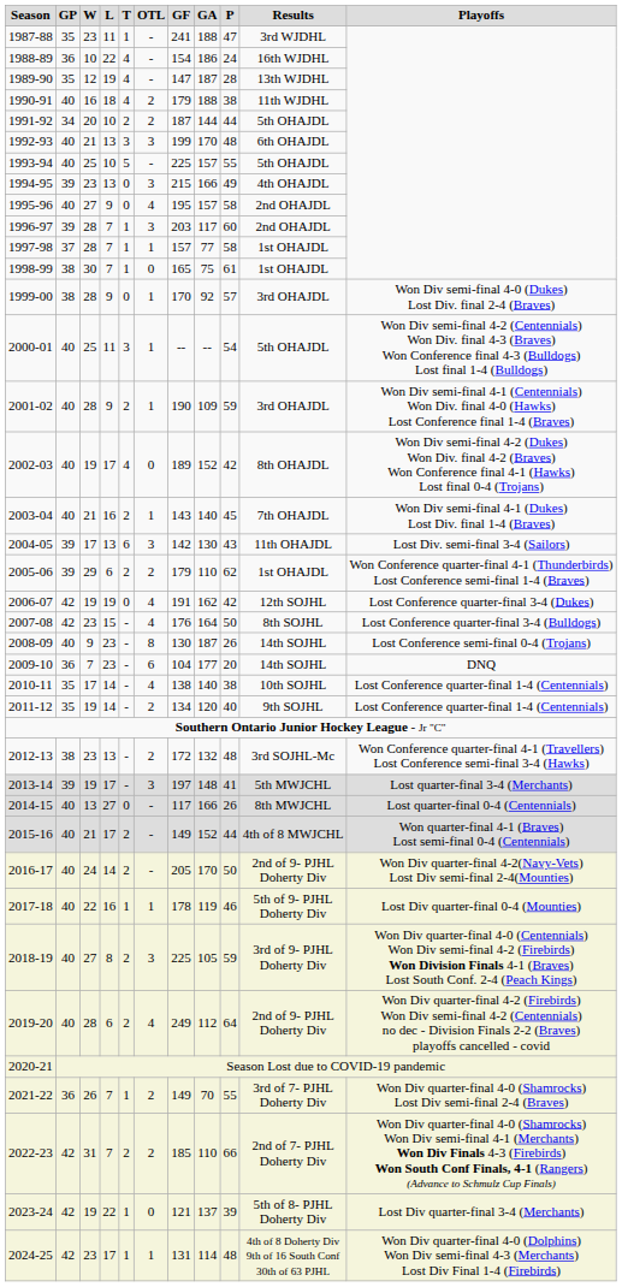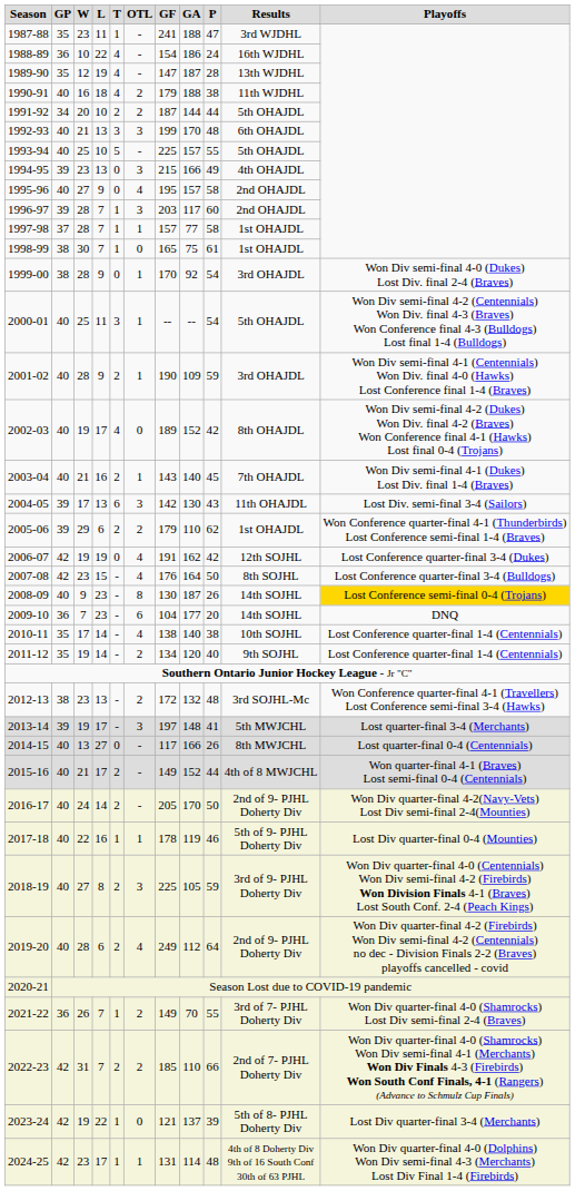 <table class="wikitable">
 <tr align="center"  bgcolor="#dddddd">
 <td><strong>Season</strong></td>
 <td><strong>GP</strong></td>
 <td><strong>W</strong></td>
 <td><strong>L</strong></td>
 <td><strong>T</strong></td>
 <td><strong>OTL</strong></td>
 <td><strong>GF</strong></td>
 <td><strong>GA</strong></td>
 <td><strong>P</strong></td>
 <td><strong>Results</strong></td>
 <td><strong>Playoffs</strong></td>
 </tr>
 <tr align="center">
 <td>1987-88</td>
 <td>35</td>
 <td>23</td>
 <td>11</td>
 <td>1</td>
 <td>-</td>
 <td>241</td>
 <td>188</td>
 <td>47</td>
 <td>3rd WJDHL</td>
 </tr>
 <tr align="center">
 <td>1988-89</td>
 <td>36</td>
 <td>10</td>
 <td>22</td>
 <td>4</td>
 <td>-</td>
 <td>154</td>
 <td>186</td>
 <td>24</td>
 <td>16th WJDHL</td>
 </tr>
 <tr align="center">
 <td>1989-90</td>
 <td>35</td>
 <td>12</td>
 <td>19</td>
 <td>4</td>
 <td>-</td>
 <td>147</td>
 <td>187</td>
 <td>28</td>
 <td>13th WJDHL</td>
 </tr>
 <tr align="center">
 <td>1990-91</td>
 <td>40</td>
 <td>16</td>
 <td>18</td>
 <td>4</td>
 <td>2</td>
 <td>179</td>
 <td>188</td>
 <td>38</td>
 <td>11th WJDHL</td>
 </tr>
 <tr align="center">
 <td>1991-92</td>
 <td>34</td>
 <td>20</td>
 <td>10</td>
 <td>2</td>
 <td>2</td>
 <td>187</td>
 <td>144</td>
 <td>44</td>
 <td>5th OHAJDL</td>
 </tr>
 <tr align="center">
 <td>1992-93</td>
 <td>40</td>
 <td>21</td>
 <td>13</td>
 <td>3</td>
 <td>3</td>
 <td>199</td>
 <td>170</td>
 <td>48</td>
 <td>6th OHAJDL</td>
 </tr>
 <tr align="center">
 <td>1993-94</td>
 <td>40</td>
 <td>25</td>
 <td>10</td>
 <td>5</td>
 <td>-</td>
 <td>225</td>
 <td>157</td>
 <td>55</td>
 <td>5th OHAJDL</td>
 </tr>
 <tr align="center">
 <td>1994-95</td>
 <td>39</td>
 <td>23</td>
 <td>13</td>
 <td>0</td>
 <td>3</td>
 <td>215</td>
 <td>166</td>
 <td>49</td>
 <td>4th OHAJDL</td>
 </tr>
 <tr align="center">
 <td>1995-96</td>
 <td>40</td>
 <td>27</td>
 <td>9</td>
 <td>0</td>
 <td>4</td>
 <td>195</td>
 <td>157</td>
 <td>58</td>
 <td>2nd OHAJDL</td>
 </tr>
 <tr align="center">
 <td>1996-97</td>
 <td>39</td>
 <td>28</td>
 <td>7</td>
 <td>1</td>
 <td>3</td>
 <td>203</td>
 <td>117</td>
 <td>60</td>
 <td>2nd OHAJDL</td>
 </tr>
 <tr align="center">
 <td>1997-98</td>
 <td>37</td>
 <td>28</td>
 <td>7</td>
 <td>1</td>
 <td>1</td>
 <td>157</td>
 <td>77</td>
 <td>58</td>
 <td>1st OHAJDL</td>
 </tr>
 <tr align="center">
 <td>1998-99</td>
 <td>38</td>
 <td>30</td>
 <td>7</td>
 <td>1</td>
 <td>0</td>
 <td>165</td>
 <td>75</td>
 <td>61</td>
 <td>1st OHAJDL</td>
 </tr>
 <tr align="center">
 <td>1999-00</td>
 <td>38</td>
 <td>28</td>
 <td>9</td>
 <td>0</td>
 <td>1</td>
 <td>170</td>
 <td>92</td>
-<td>57</td>
+<td>54</td>
 <td>3rd OHAJDL</td>
 <td>Won Div semi-final 4-0 (<a href='#'>Dukes</a>)<br>Lost Div. final 2-4 (<a href='#'>Braves</a>)</td>
 </tr>
 <tr align="center">
 <td>2000-01</td>
 <td>40</td>
 <td>25</td>
 <td>11</td>
 <td>3</td>
 <td>1</td>
 <td>--</td>
 <td>--</td>
 <td>54</td>
 <td>5th OHAJDL</td>
 <td>Won Div semi-final 4-2 (<a href='#'>Centennials</a>)<br>Won Div. final 4-3 (<a href='#'>Braves</a>)<br>Won Conference final 4-3 (<a href='#'>Bulldogs</a>)<br>Lost final 1-4 (<a href='#'>Bulldogs</a>)</td>
 </tr>
 <tr align="center">
 <td>2001-02</td>
 <td>40</td>
 <td>28</td>
 <td>9</td>
 <td>2</td>
 <td>1</td>
 <td>190</td>
 <td>109</td>
 <td>59</td>
 <td>3rd OHAJDL</td>
 <td>Won Div semi-final 4-1 (<a href='#'>Centennials</a>)<br>Won Div. final 4-0 (<a href='#'>Hawks</a>)<br>Lost Conference final 1-4 (<a href='#'>Braves</a>)</td>
 </tr>
 <tr align="center">
 <td>2002-03</td>
 <td>40</td>
 <td>19</td>
 <td>17</td>
 <td>4</td>
 <td>0</td>
 <td>189</td>
 <td>152</td>
 <td>42</td>
 <td>8th OHAJDL</td>
 <td>Won Div semi-final 4-2 (<a href='#'>Dukes</a>)<br>Won Div. final 4-2 (<a href='#'>Braves</a>)<br>Won Conference final 4-1 (<a href='#'>Hawks</a>)<br>Lost final 0-4 (<a href='#'>Trojans</a>)</td>
 </tr>
 <tr align="center">
 <td>2003-04</td>
 <td>40</td>
 <td>21</td>
 <td>16</td>
 <td>2</td>
 <td>1</td>
 <td>143</td>
 <td>140</td>
 <td>45</td>
 <td>7th OHAJDL</td>
 <td>Won Div semi-final 4-1 (<a href='#'>Dukes</a>)<br>Lost Div. final 1-4 (<a href='#'>Braves</a>)</td>
 </tr>
 <tr align="center">
 <td>2004-05</td>
 <td>39</td>
 <td>17</td>
 <td>13</td>
 <td>6</td>
 <td>3</td>
 <td>142</td>
 <td>130</td>
 <td>43</td>
 <td>11th OHAJDL</td>
 <td>Lost Div. semi-final 3-4 (<a href='#'>Sailors</a>)</td>
 </tr>
 <tr align="center">
 <td>2005-06</td>
 <td>39</td>
 <td>29</td>
 <td>6</td>
 <td>2</td>
 <td>2</td>
 <td>179</td>
 <td>110</td>
 <td>62</td>
 <td>1st OHAJDL</td>
 <td>Won Conference quarter-final 4-1 (<a href='#'>Thunderbirds</a>)<br>Lost Conference semi-final 1-4 (<a href='#'>Braves</a>)</td>
 </tr>
 <tr align="center">
 <td>2006-07</td>
 <td>42</td>
 <td>19</td>
 <td>19</td>
 <td>0</td>
 <td>4</td>
 <td>191</td>
 <td>162</td>
 <td>42</td>
 <td>12th SOJHL</td>
 <td>Lost Conference quarter-final 3-4 (<a href='#'>Dukes</a>)</td>
 </tr>
 <tr align="center">
 <td>2007-08</td>
 <td>42</td>
 <td>23</td>
 <td>15</td>
 <td>-</td>
 <td>4</td>
 <td>176</td>
 <td>164</td>
 <td>50</td>
 <td>8th SOJHL</td>
 <td>Lost Conference quarter-final 3-4 (<a href='#'>Bulldogs</a>)</td>
 </tr>
 <tr align="center">
 <td>2008-09</td>
 <td>40</td>
 <td>9</td>
 <td>23</td>
 <td>-</td>
 <td>8</td>
 <td>130</td>
 <td>187</td>
 <td>26</td>
 <td>14th SOJHL</td>
-<td>Lost Conference semi-final 0-4 (<a href='#'>Trojans</a>)</td>
+<td style="background: gold;">Lost Conference semi-final 0-4 (<a href='#'>Trojans</a>)</td>
 </tr>
 <tr align="center">
 <td>2009-10</td>
 <td>36</td>
 <td>7</td>
 <td>23</td>
 <td>-</td>
 <td>6</td>
 <td>104</td>
 <td>177</td>
 <td>20</td>
 <td>14th SOJHL</td>
 <td>DNQ</td>
 </tr>
 <tr align="center">
 <td>2010-11</td>
 <td>35</td>
 <td>17</td>
 <td>14</td>
 <td>-</td>
 <td>4</td>
 <td>138</td>
 <td>140</td>
 <td>38</td>
 <td>10th SOJHL</td>
 <td>Lost Conference quarter-final 1-4 (<a href='#'>Centennials</a>)</td>
 </tr>
 <tr align="center">
 <td>2011-12</td>
 <td>35</td>
 <td>19</td>
 <td>14</td>
 <td>-</td>
 <td>2</td>
 <td>134</td>
 <td>120</td>
 <td>40</td>
 <td>9th SOJHL</td>
 <td>Lost Conference quarter-final 1-4 (<a href='#'>Centennials</a>)</td>
 </tr>
 <tr align="center">
 <td colspan=11><strong>Southern Ontario Junior Hockey League</strong>   -  <small>Jr "C"</small></td>
 </tr>
 <tr align="center">
 <td>2012-13</td>
 <td>38</td>
 <td>23</td>
 <td>13</td>
 <td>-</td>
 <td>2</td>
 <td>172</td>
 <td>132</td>
 <td>48</td>
 <td>3rd SOJHL-Mc</td>
 <td>Won Conference quarter-final 4-1 (<a href='#'>Travellers</a>)<br>Lost Conference semi-final 3-4 (<a href='#'>Hawks</a>)</td>
 </tr>
 <tr align="center"  bgcolor="#dddddd">
 <td>2013-14</td>
 <td>39</td>
 <td>19</td>
 <td>17</td>
 <td>-</td>
 <td>3</td>
 <td>197</td>
 <td>148</td>
 <td>41</td>
 <td>5th MWJCHL</td>
 <td>Lost quarter-final 3-4 (<a href='#'>Merchants</a>)</td>
 </tr>
 <tr align="center"  bgcolor="#dddddd">
 <td>2014-15</td>
 <td>40</td>
 <td>13</td>
 <td>27</td>
 <td>0</td>
 <td>-</td>
 <td>117</td>
 <td>166</td>
 <td>26</td>
 <td>8th MWJCHL</td>
 <td>Lost quarter-final 0-4 (<a href='#'>Centennials</a>)</td>
 </tr>
 <tr align="center"  bgcolor="#dddddd">
 <td>2015-16</td>
 <td>40</td>
 <td>21</td>
 <td>17</td>
 <td>2</td>
 <td>-</td>
 <td>149</td>
 <td>152</td>
 <td>44</td>
 <td>4th of 8 MWJCHL</td>
 <td>Won quarter-final 4-1 (<a href='#'>Braves</a>)<br>Lost semi-final 0-4 (<a href='#'>Centennials</a>)</td>
 </tr>
 <tr align="center" bgcolor="beige">
 <td>2016-17</td>
 <td>40</td>
 <td>24</td>
 <td>14</td>
 <td>2</td>
 <td>-</td>
 <td>205</td>
 <td>170</td>
 <td>50</td>
 <td>2nd of 9- PJHL<br>Doherty Div</td>
 <td>Won  Div quarter-final 4-2(<a href='#'>Navy-Vets</a>)<br>Lost Div semi-final 2-4(<a href='#'>Mounties</a>)</td>
 </tr>
 <tr align="center" bgcolor="beige">
 <td>2017-18</td>
 <td>40</td>
 <td>22</td>
 <td>16</td>
 <td>1</td>
 <td>1</td>
 <td>178</td>
 <td>119</td>
 <td>46</td>
 <td>5th of 9- PJHL<br>Doherty Div</td>
 <td>Lost Div quarter-final 0-4 (<a href='#'>Mounties</a>)</td>
 </tr>
 <tr align="center" bgcolor="beige">
 <td>2018-19</td>
 <td>40</td>
 <td>27</td>
 <td>8</td>
 <td>2</td>
 <td>3</td>
 <td>225</td>
 <td>105</td>
 <td>59</td>
 <td>3rd of 9- PJHL<br>Doherty Div</td>
 <td>Won Div quarter-final 4-0 (<a href='#'>Centennials</a>)<br>Won Div semi-final 4-2 (<a href='#'>Firebirds</a>)<br><strong>Won Division Finals</strong> 4-1 (<a href='#'>Braves</a>)<br>Lost South Conf. 2-4 (<a href='#'>Peach Kings</a>)</td>
 </tr>
 <tr align="center" bgcolor="beige">
 <td>2019-20</td>
 <td>40</td>
 <td>28</td>
 <td>6</td>
 <td>2</td>
 <td>4</td>
 <td>249</td>
 <td>112</td>
 <td>64</td>
 <td>2nd of 9- PJHL<br>Doherty Div</td>
 <td>Won Div quarter-final 4-2 (<a href='#'>Firebirds</a>)<br>Won Div semi-final 4-2 (<a href='#'>Centennials</a>)<br>no dec - Division Finals 2-2 (<a href='#'>Braves</a>)<br>playoffs cancelled - covid</td>
 </tr>
 <tr align="center" bgcolor="beige">
 <td>2020-21</td>
 <td colspan="10">Season Lost due to COVID-19 pandemic</td>
 </tr>
 <tr align="center" bgcolor="beige">
 <td>2021-22</td>
 <td>36</td>
 <td>26</td>
 <td>7</td>
 <td>1</td>
 <td>2</td>
 <td>149</td>
 <td>70</td>
 <td>55</td>
 <td>3rd of 7- PJHL<br>Doherty Div</td>
 <td>Won Div quarter-final 4-0 (<a href='#'>Shamrocks</a>)<br>Lost Div semi-final 2-4  (<a href='#'>Braves</a>)</td>
 </tr>
 <tr align="center" bgcolor="beige">
 <td>2022-23</td>
 <td>42</td>
 <td>31</td>
 <td>7</td>
 <td>2</td>
 <td>2</td>
 <td>185</td>
 <td>110</td>
 <td>66</td>
 <td>2nd of 7- PJHL<br>Doherty Div</td>
 <td>Won Div quarter-final 4-0 (<a href='#'>Shamrocks</a>)<br>Won Div semi-final 4-1  (<a href='#'>Merchants</a>)<br><strong>Won Div Finals</strong> 4-3 (<a href='#'>Firebirds</a>)<br><strong>Won South Conf Finals, 4-1</strong> (<a href='#'>Rangers</a>)<br><small><em>(Advance to Schmulz Cup Finals)</em></small></td>
 </tr>
 <tr align="center" bgcolor="beige">
 <td>2023-24</td>
 <td>42</td>
 <td>19</td>
 <td>22</td>
 <td>1</td>
 <td>0</td>
 <td>121</td>
 <td>137</td>
 <td>39</td>
 <td>5th of 8- PJHL<br>Doherty Div</td>
 <td>Lost Div quarter-final 3-4 (<a href='#'>Merchants</a>)</td>
 </tr>
 <tr align="center" bgcolor="beige">
 <td>2024-25</td>
 <td>42</td>
 <td>23</td>
 <td>17</td>
 <td>1</td>
 <td>1</td>
 <td>131</td>
 <td>114</td>
 <td>48</td>
 <td><small>4th of 8 Doherty Div <br>9th of 16  South Conf<br>30th of 63 PJHL</small></td>
 <td>Won Div quarter-final 4-0 (<a href='#'>Dolphins</a>)<br>Won Div semi-final 4-3 (<a href='#'>Merchants</a>)<br>Lost Div Final 1-4 (<a href='#'>Firebirds</a>)</td>
 </tr>
 </table>
